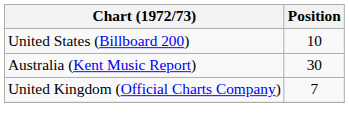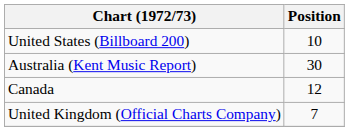 <table class="wikitable">
 <tr>
 <th>Chart (1972/73)</th>
 <th>Position</th>
 </tr>
 <tr>
 <td>United States (<a href='#'>Billboard 200</a>)</td>
 <td align="center">10</td>
 </tr>
 <tr>
 <td>Australia (<a href='#'>Kent Music Report</a>)</td>
 <td align="center">30</td>
 </tr>
 <tr>
+<td>Canada</td>
+<td align="center">12</td>
+</tr>
+<tr>
 <td>United Kingdom (<a href='#'>Official Charts Company</a>)</td>
 <td align="center">7</td>
 </tr>
 <tr>
 </tr>
 </table>
